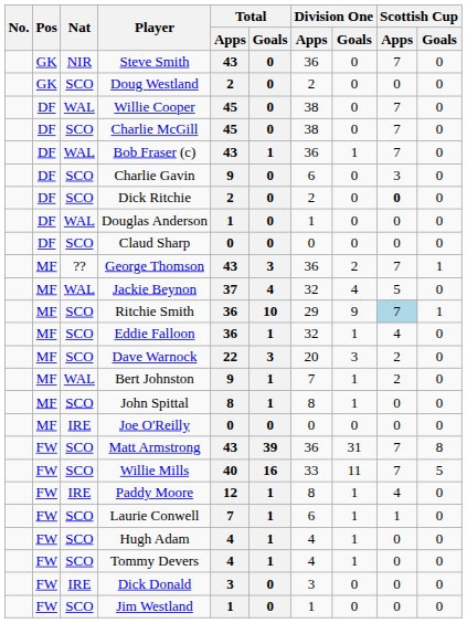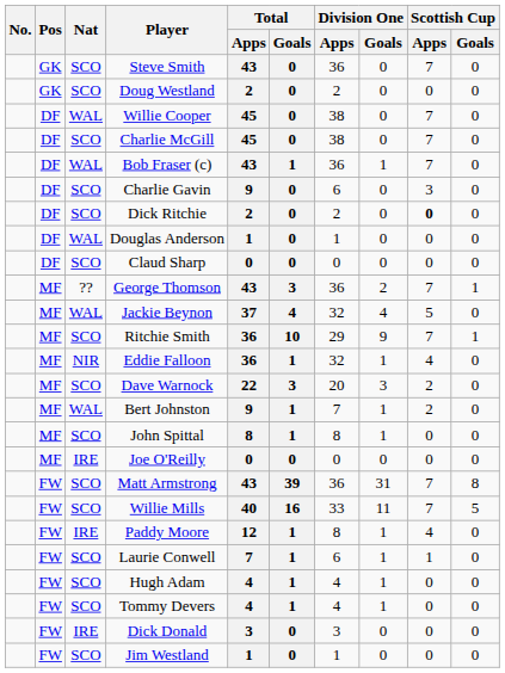 <table class="wikitable sortable" style="text-align: center;">
 <tr>
 <th rowspan="2"><abbr>No.</abbr></th>
 <th rowspan="2"><abbr>Pos</abbr></th>
 <th rowspan="2"><abbr>Nat</abbr></th>
 <th rowspan="2">Player</th>
 <th colspan="2">Total</th>
 <th colspan="2">Division One</th>
 <th colspan="2">Scottish Cup</th>
 </tr>
 <tr>
 <th>Apps</th>
 <th>Goals</th>
 <th>Apps</th>
 <th>Goals</th>
 <th>Apps</th>
 <th>Goals</th>
 </tr>
 <tr>
 <td></td>
 <td><a href='#'>GK</a></td>
-<td> <a href='#'>NIR</a></td>
+<td> <a href='#'>SCO</a></td>
 <td><a href='#'>Steve Smith</a></td>
 <th>43</th>
 <th>0</th>
 <td>36</td>
 <td>0</td>
 <td>7</td>
 <td>0</td>
 </tr>
 <tr>
 <td></td>
 <td><a href='#'>GK</a></td>
 <td> <a href='#'>SCO</a></td>
 <td><a href='#'>Doug Westland</a></td>
 <th>2</th>
 <th>0</th>
 <td>2</td>
 <td>0</td>
 <td>0</td>
 <td>0</td>
 </tr>
 <tr>
 <td></td>
 <td><a href='#'>DF</a></td>
 <td> <a href='#'>WAL</a></td>
 <td><a href='#'>Willie Cooper</a></td>
 <th>45</th>
 <th>0</th>
 <td>38</td>
 <td>0</td>
 <td>7</td>
 <td>0</td>
 </tr>
 <tr>
 <td></td>
 <td><a href='#'>DF</a></td>
 <td> <a href='#'>SCO</a></td>
 <td><a href='#'>Charlie McGill</a></td>
 <th>45</th>
 <th>0</th>
 <td>38</td>
 <td>0</td>
 <td>7</td>
 <td>0</td>
 </tr>
 <tr>
 <td></td>
 <td><a href='#'>DF</a></td>
 <td> <a href='#'>WAL</a></td>
 <td><a href='#'>Bob Fraser</a> (c)</td>
 <th>43</th>
 <th>1</th>
 <td>36</td>
 <td>1</td>
 <td>7</td>
 <td>0</td>
 </tr>
 <tr>
 <td></td>
 <td><a href='#'>DF</a></td>
 <td> <a href='#'>SCO</a></td>
 <td>Charlie Gavin</td>
 <th>9</th>
 <th>0</th>
 <td>6</td>
 <td>0</td>
 <td>3</td>
 <td>0</td>
 </tr>
 <tr>
 <td></td>
 <td><a href='#'>DF</a></td>
 <td> <a href='#'>SCO</a></td>
 <td>Dick Ritchie</td>
 <th>2</th>
 <th>0</th>
 <td>2</td>
 <td>0</td>
 <td><strong>0</strong></td>
 <td>0</td>
 </tr>
 <tr>
 <td></td>
 <td><a href='#'>DF</a></td>
 <td> <a href='#'>WAL</a></td>
 <td>Douglas Anderson</td>
 <th>1</th>
 <th>0</th>
 <td>1</td>
 <td>0</td>
 <td>0</td>
 <td>0</td>
 </tr>
 <tr>
 <td></td>
 <td><a href='#'>DF</a></td>
 <td> <a href='#'>SCO</a></td>
 <td>Claud Sharp</td>
 <th>0</th>
 <th>0</th>
 <td>0</td>
 <td>0</td>
 <td>0</td>
 <td>0</td>
 </tr>
 <tr>
 <td></td>
 <td><a href='#'>MF</a></td>
 <td>??</td>
 <td><a href='#'>George Thomson</a></td>
 <th>43</th>
 <th>3</th>
 <td>36</td>
 <td>2</td>
 <td>7</td>
 <td>1</td>
 </tr>
 <tr>
 <td></td>
 <td><a href='#'>MF</a></td>
 <td> <a href='#'>WAL</a></td>
 <td><a href='#'>Jackie Beynon</a></td>
 <th>37</th>
 <th>4</th>
 <td>32</td>
 <td>4</td>
 <td>5</td>
 <td>0</td>
 </tr>
 <tr>
 <td></td>
 <td><a href='#'>MF</a></td>
 <td> <a href='#'>SCO</a></td>
 <td>Ritchie Smith</td>
 <th>36</th>
 <th>10</th>
 <td>29</td>
 <td>9</td>
-<td style="background: lightblue;">7</td>
+<td>7</td>
 <td>1</td>
 </tr>
 <tr>
 <td></td>
 <td><a href='#'>MF</a></td>
-<td> <a href='#'>SCO</a></td>
+<td> <a href='#'>NIR</a></td>
 <td><a href='#'>Eddie Falloon</a></td>
 <th>36</th>
 <th>1</th>
 <td>32</td>
 <td>1</td>
 <td>4</td>
 <td>0</td>
 </tr>
 <tr>
 <td></td>
 <td><a href='#'>MF</a></td>
 <td> <a href='#'>SCO</a></td>
 <td><a href='#'>Dave Warnock</a></td>
 <th>22</th>
 <th>3</th>
 <td>20</td>
 <td>3</td>
 <td>2</td>
 <td>0</td>
 </tr>
 <tr>
 <td></td>
 <td><a href='#'>MF</a></td>
 <td> <a href='#'>WAL</a></td>
 <td>Bert Johnston</td>
 <th>9</th>
 <th>1</th>
 <td>7</td>
 <td>1</td>
 <td>2</td>
 <td>0</td>
 </tr>
 <tr>
 <td></td>
 <td><a href='#'>MF</a></td>
 <td> <a href='#'>SCO</a></td>
 <td>John Spittal</td>
 <th>8</th>
 <th>1</th>
 <td>8</td>
 <td>1</td>
 <td>0</td>
 <td>0</td>
 </tr>
 <tr>
 <td></td>
 <td><a href='#'>MF</a></td>
 <td> <a href='#'>IRE</a></td>
 <td><a href='#'>Joe O'Reilly</a></td>
 <th>0</th>
 <th>0</th>
 <td>0</td>
 <td>0</td>
 <td>0</td>
 <td>0</td>
 </tr>
 <tr>
 <td></td>
 <td><a href='#'>FW</a></td>
 <td> <a href='#'>SCO</a></td>
 <td><a href='#'>Matt Armstrong</a></td>
 <th>43</th>
 <th>39</th>
 <td>36</td>
 <td>31</td>
 <td>7</td>
 <td>8</td>
 </tr>
 <tr>
 <td></td>
 <td><a href='#'>FW</a></td>
 <td> <a href='#'>SCO</a></td>
 <td><a href='#'>Willie Mills</a></td>
 <th>40</th>
 <th>16</th>
 <td>33</td>
 <td>11</td>
 <td>7</td>
 <td>5</td>
 </tr>
 <tr>
 <td></td>
 <td><a href='#'>FW</a></td>
 <td> <a href='#'>IRE</a></td>
 <td><a href='#'>Paddy Moore</a></td>
 <th>12</th>
 <th>1</th>
 <td>8</td>
 <td>1</td>
 <td>4</td>
 <td>0</td>
 </tr>
 <tr>
 <td></td>
 <td><a href='#'>FW</a></td>
 <td> <a href='#'>SCO</a></td>
 <td>Laurie Conwell</td>
 <th>7</th>
 <th>1</th>
 <td>6</td>
 <td>1</td>
 <td>1</td>
 <td>0</td>
 </tr>
 <tr>
 <td></td>
 <td><a href='#'>FW</a></td>
 <td> <a href='#'>SCO</a></td>
 <td>Hugh Adam</td>
 <th>4</th>
 <th>1</th>
 <td>4</td>
 <td>1</td>
 <td>0</td>
 <td>0</td>
 </tr>
 <tr>
 <td></td>
 <td><a href='#'>FW</a></td>
 <td> <a href='#'>SCO</a></td>
 <td>Tommy Devers</td>
 <th>4</th>
 <th>1</th>
 <td>4</td>
 <td>1</td>
 <td>0</td>
 <td>0</td>
 </tr>
 <tr>
 <td></td>
 <td><a href='#'>FW</a></td>
 <td> <a href='#'>IRE</a></td>
 <td><a href='#'>Dick Donald</a></td>
 <th>3</th>
 <th>0</th>
 <td>3</td>
 <td>0</td>
 <td>0</td>
 <td>0</td>
 </tr>
 <tr>
 <td></td>
 <td><a href='#'>FW</a></td>
 <td> <a href='#'>SCO</a></td>
 <td><a href='#'>Jim Westland</a></td>
 <th>1</th>
 <th>0</th>
 <td>1</td>
 <td>0</td>
 <td>0</td>
 <td>0</td>
 </tr>
 </table>
